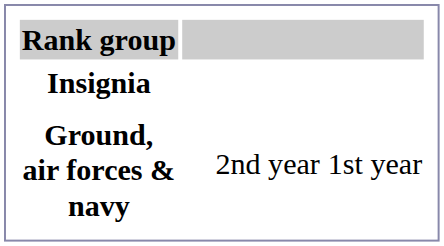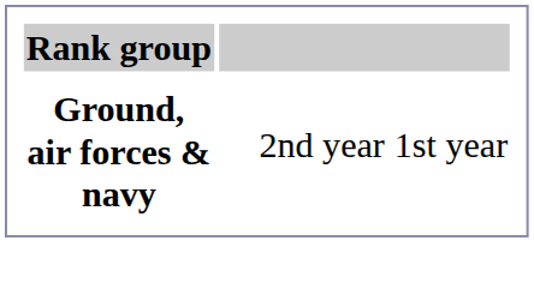 <table style="border:1px solid #8888aa; background:#fff; padding:5px; font-size:95%; margin:0 12px 12px 0;">
 <tr style="background-color:#CCCCCC;">
 <th>Rank group</th>
 <th colspan=6></th>
-</tr>
-<tr style="text-align:center;">
-<th>Insignia</th>
-<td></td>
-<td></td>
-<td></td>
-<td></td>
-<td></td>
-<td></td>
 </tr>
 <tr style="text-align:center;">
 <th colspan=7></th>
 </tr>
 <tr style="text-align:center;">
 <th rowspan=2>Ground,<br>air forces &<br>navy</th>
 <td rowspan=2></td>
 <td rowspan=2></td>
 <td rowspan=2></td>
 <td rowspan=2></td>
 <td>2nd year</td>
 <td>1st year</td>
 </tr>
 <tr style="text-align:center;">
 <td colspan=2></td>
 </tr>
 </table>
